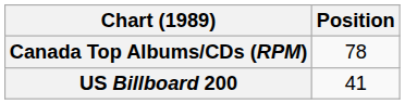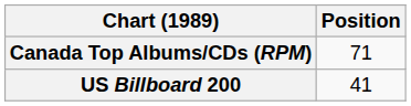 <table class="wikitable sortable plainrowheaders" style="text-align:center">
 <tr>
 <th scope="col">Chart (1989)</th>
 <th scope="col">Position</th>
 </tr>
 <tr>
 <th scope="row">Canada Top Albums/CDs (<em>RPM</em>)</th>
-<td>78</td>
+<td>71</td>
 </tr>
 <tr>
 <th scope="row">US <em>Billboard</em> 200</th>
 <td>41</td>
 </tr>
 </table>
